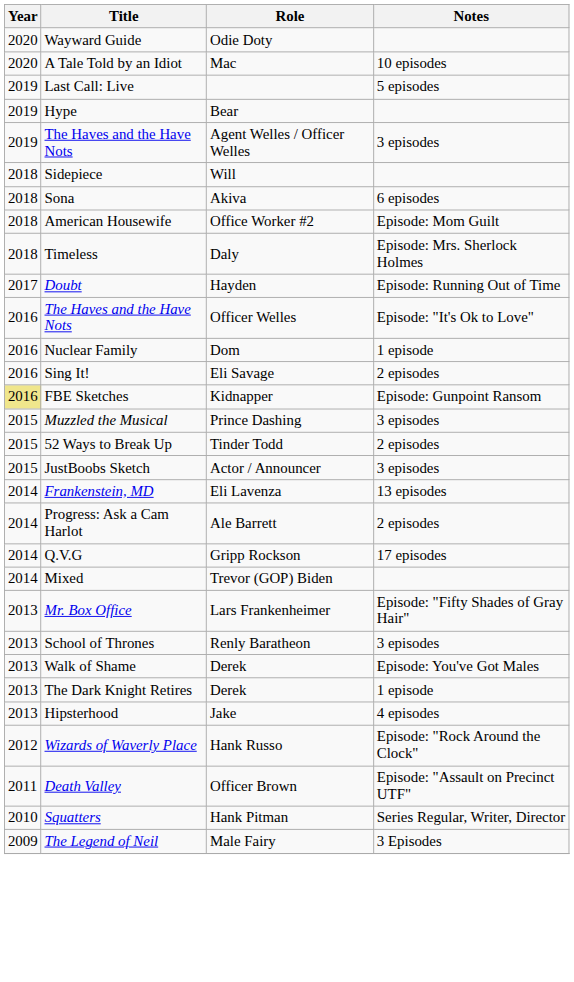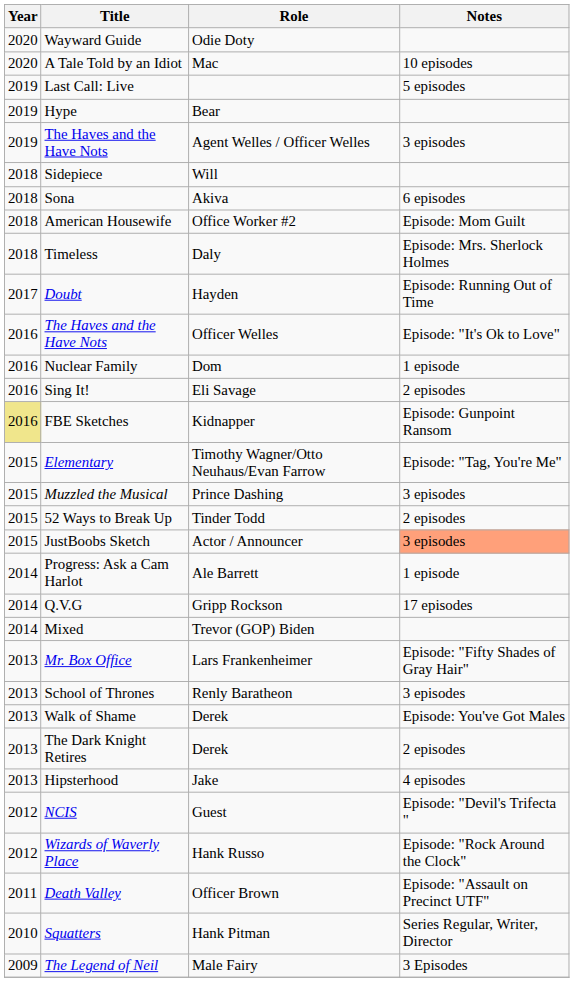 <table class="wikitable sortable" >
 <tr>
 <th>Year</th>
 <th>Title</th>
 <th>Role</th>
 <th class="unsortable">Notes</th>
 </tr>
 <tr>
 <td>2020</td>
 <td>Wayward Guide</td>
 <td>Odie Doty</td>
 <td></td>
 </tr>
 <tr>
 <td>2020</td>
 <td>A Tale Told by an Idiot</td>
 <td>Mac</td>
 <td>10 episodes</td>
 </tr>
 <tr>
 <td>2019</td>
 <td>Last Call: Live</td>
 <td></td>
 <td>5 episodes</td>
 </tr>
 <tr>
 <td>2019</td>
 <td>Hype</td>
 <td>Bear</td>
 <td></td>
 </tr>
 <tr>
 <td>2019</td>
 <td><a href='#'>The Haves and the Have Nots</a></td>
 <td>Agent Welles / Officer Welles</td>
 <td>3 episodes</td>
 </tr>
 <tr>
 <td>2018</td>
 <td>Sidepiece</td>
 <td>Will</td>
 <td></td>
 </tr>
 <tr>
 <td>2018</td>
 <td>Sona</td>
 <td>Akiva</td>
 <td>6 episodes</td>
 </tr>
 <tr>
 <td>2018</td>
 <td>American Housewife</td>
 <td>Office Worker #2</td>
 <td>Episode: Mom Guilt</td>
 </tr>
 <tr>
 <td>2018</td>
 <td>Timeless</td>
 <td>Daly</td>
 <td>Episode: Mrs. Sherlock Holmes</td>
 </tr>
 <tr>
 <td>2017</td>
 <td><em><a href='#'>Doubt</a></em></td>
 <td>Hayden</td>
 <td>Episode: Running Out of Time</td>
 </tr>
 <tr>
 <td>2016</td>
 <td><em><a href='#'>The Haves and the Have Nots</a></em></td>
 <td>Officer Welles</td>
 <td>Episode: "It's Ok to Love"</td>
 </tr>
 <tr>
 <td>2016</td>
 <td>Nuclear Family</td>
 <td>Dom</td>
 <td>1 episode</td>
 </tr>
 <tr>
 <td>2016</td>
 <td>Sing It!</td>
 <td>Eli Savage</td>
 <td>2 episodes</td>
 </tr>
 <tr>
 <td style="background: khaki;">2016</td>
 <td>FBE Sketches</td>
 <td>Kidnapper</td>
 <td>Episode: Gunpoint Ransom</td>
 </tr>
 <tr>
 <td>2015</td>
+<td><em><a href='#'>Elementary</a></em></td>
+<td>Timothy Wagner/Otto Neuhaus/Evan Farrow</td>
+<td>Episode: "Tag, You're Me"</td>
+</tr>
+<tr>
+<td>2015</td>
 <td><em>Muzzled the Musical</em></td>
 <td>Prince Dashing</td>
 <td>3 episodes</td>
 </tr>
 <tr>
 <td>2015</td>
 <td>52 Ways to Break Up</td>
 <td>Tinder Todd</td>
 <td>2 episodes</td>
 </tr>
 <tr>
 <td>2015</td>
 <td>JustBoobs Sketch</td>
 <td>Actor / Announcer</td>
-<td>3 episodes</td>
-</tr>
-<tr>
-<td>2014</td>
-<td><em><a href='#'>Frankenstein, MD</a></em></td>
-<td>Eli Lavenza</td>
-<td>13 episodes</td>
+<td style="background: lightsalmon;">3 episodes</td>
 </tr>
 <tr>
 <td>2014</td>
 <td>Progress: Ask a Cam Harlot</td>
 <td>Ale Barrett</td>
-<td>2 episodes</td>
+<td>1 episode</td>
 </tr>
 <tr>
 <td>2014</td>
 <td>Q.V.G</td>
 <td>Gripp Rockson</td>
 <td>17 episodes</td>
 </tr>
 <tr>
 <td>2014</td>
 <td>Mixed</td>
 <td>Trevor (GOP) Biden</td>
 <td></td>
 </tr>
 <tr>
 <td>2013</td>
 <td><em><a href='#'>Mr. Box Office</a></em></td>
 <td>Lars Frankenheimer</td>
 <td>Episode: "Fifty Shades of Gray Hair"</td>
 </tr>
 <tr>
 <td>2013</td>
 <td>School of Thrones</td>
 <td>Renly Baratheon</td>
 <td>3 episodes</td>
 </tr>
 <tr>
 <td>2013</td>
 <td>Walk of Shame</td>
 <td>Derek</td>
 <td>Episode: You've Got Males</td>
 </tr>
 <tr>
 <td>2013</td>
 <td>The Dark Knight Retires</td>
 <td>Derek</td>
-<td>1 episode</td>
+<td>2 episodes</td>
 </tr>
 <tr>
 <td>2013</td>
 <td>Hipsterhood</td>
 <td>Jake</td>
 <td>4 episodes</td>
+</tr>
+<tr>
+<td>2012</td>
+<td><em><a href='#'>NCIS</a></em></td>
+<td>Guest</td>
+<td>Episode: "Devil's Trifecta "</td>
 </tr>
 <tr>
 <td>2012</td>
 <td><em><a href='#'>Wizards of Waverly Place</a></em></td>
 <td>Hank Russo</td>
 <td>Episode: "Rock Around the Clock"</td>
 </tr>
 <tr>
 <td>2011</td>
 <td><em><a href='#'>Death Valley</a></em></td>
 <td>Officer Brown</td>
 <td>Episode: "Assault on Precinct UTF"</td>
 </tr>
 <tr>
 <td>2010</td>
 <td><em><a href='#'>Squatters</a></em></td>
 <td>Hank Pitman</td>
 <td>Series Regular, Writer, Director</td>
 </tr>
 <tr>
 <td>2009</td>
 <td><em><a href='#'>The Legend of Neil</a></em></td>
 <td>Male Fairy</td>
 <td>3 Episodes</td>
 </tr>
 <tr>
 </tr>
 </table>
